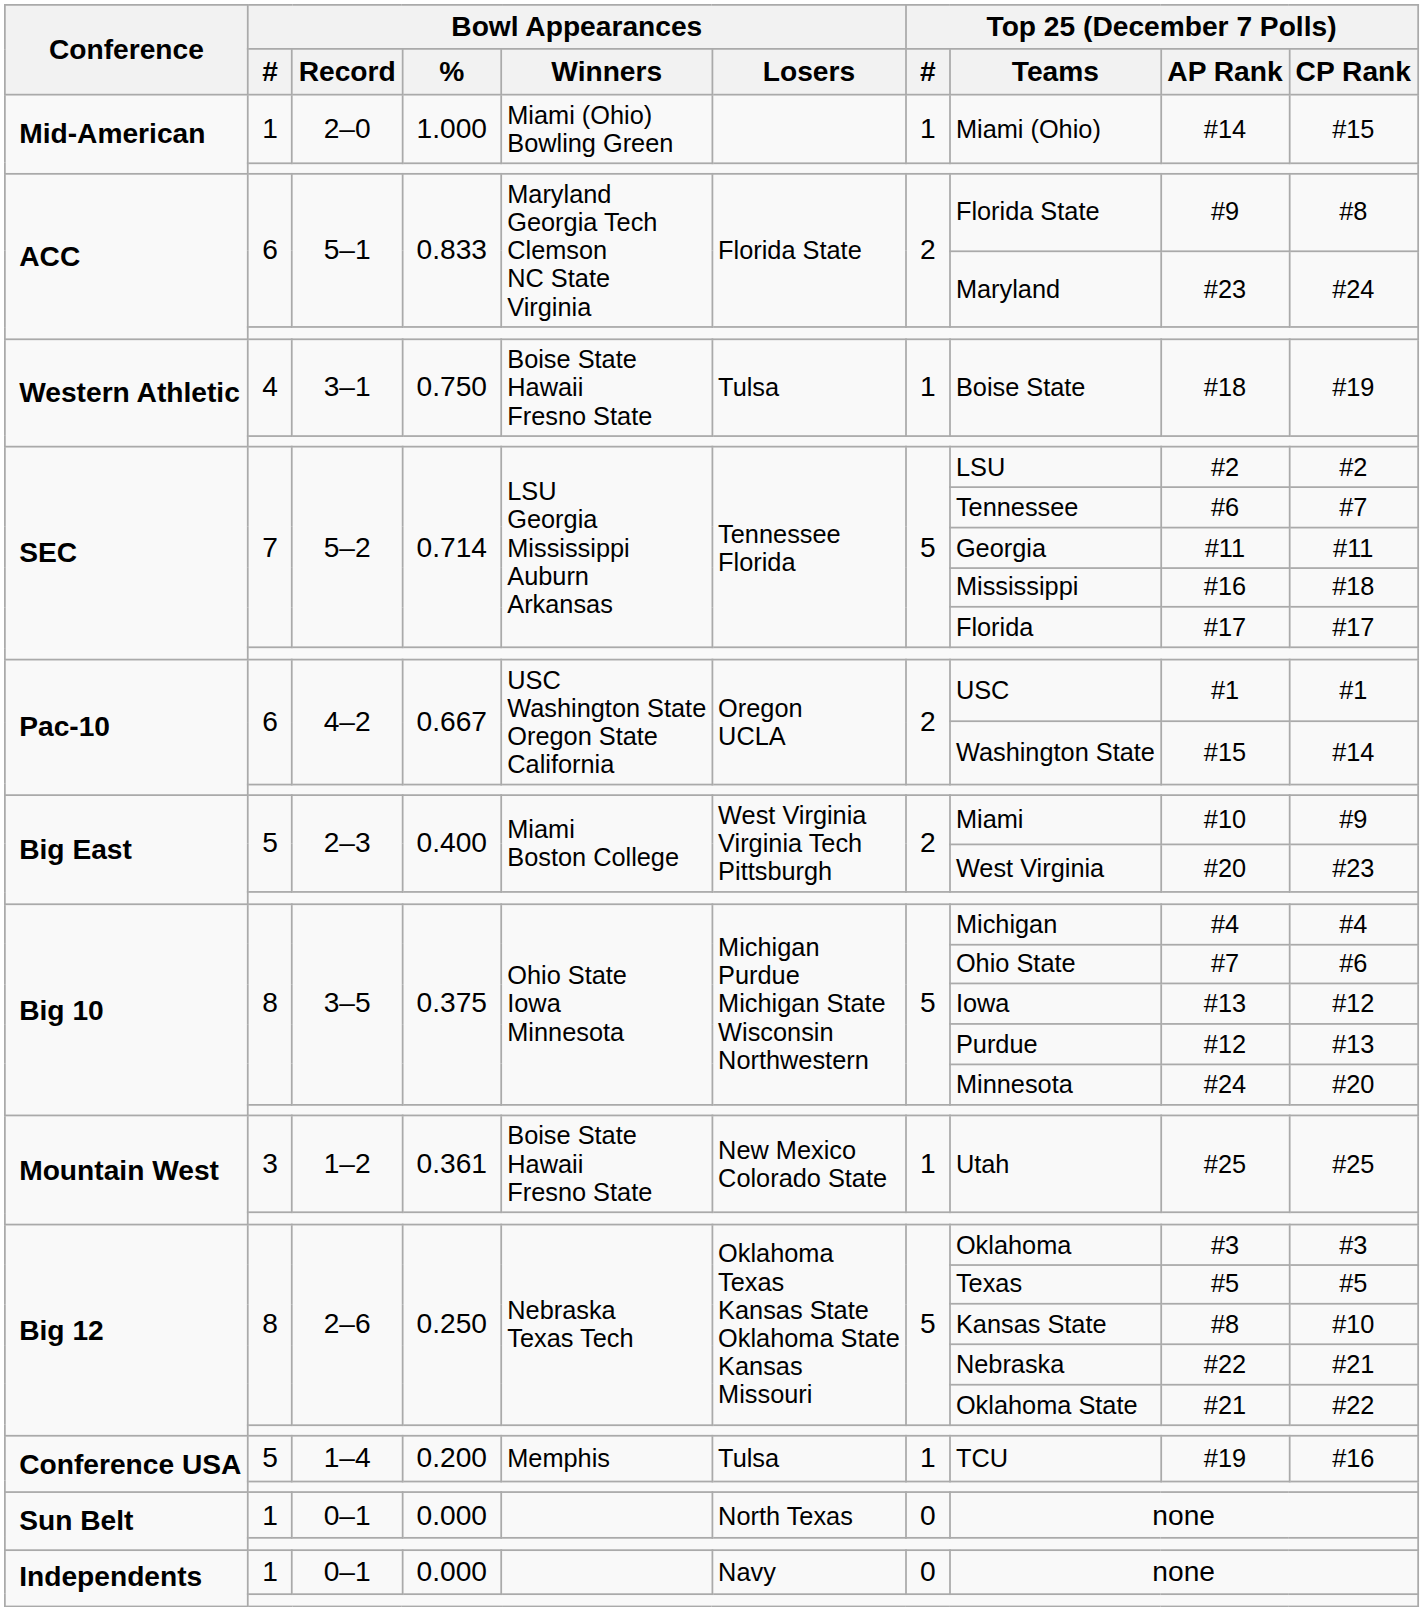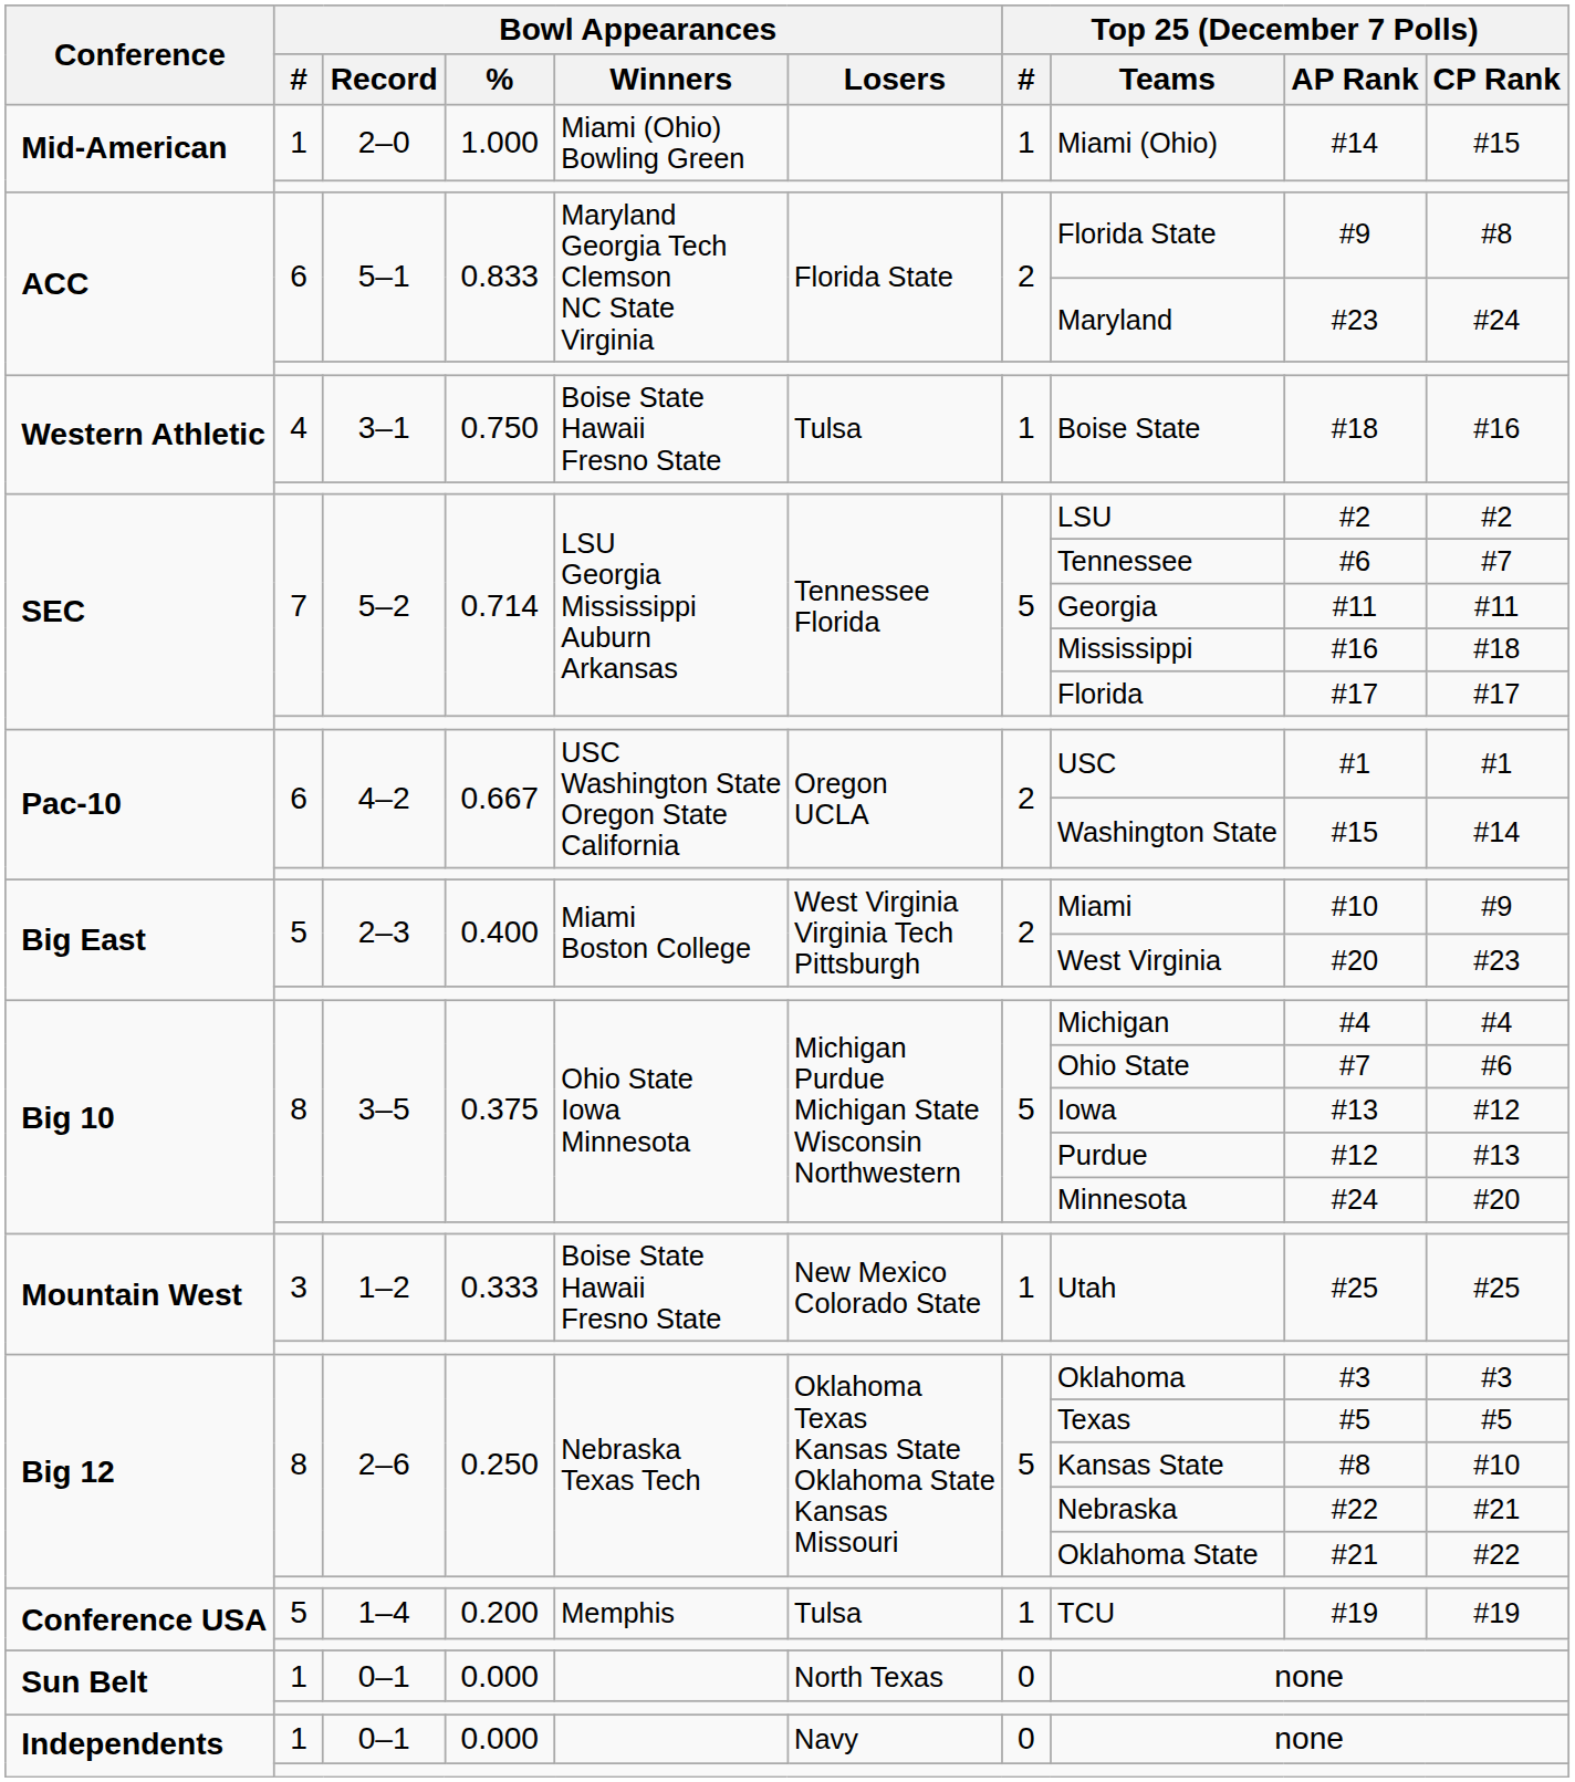 <table class="wikitable">
 <tr>
 <th rowspan="2" style="vertical-align=bottom;">Conference</th>
 <th colspan="5">Bowl Appearances</th>
 <th colspan="4">Top 25 (December 7 Polls)</th>
 </tr>
 <tr>
 <th> # </th>
 <th>Record</th>
 <th>%</th>
 <th>Winners</th>
 <th>Losers</th>
 <th> # </th>
 <th>Teams</th>
 <th>AP Rank</th>
 <th>CP Rank</th>
 </tr>
 <tr>
 <td rowspan="2"> <strong>Mid-American</strong></td>
 <td style="text-align:center;">1</td>
 <td style="text-align:center;">2–0</td>
 <td style="text-align:center;"> 1.000 </td>
 <td style="font-size:90%;">Miami (Ohio)<br>Bowling Green</td>
 <td style="font-size:90%;"></td>
 <td style="text-align:center;">1</td>
 <td style="font-size:90%;">Miami (Ohio)</td>
 <td style="text-align:center; font-size:90%;">#14</td>
 <td style="text-align:center; font-size:90%;">#15</td>
 </tr>
 <tr>
 <td colspan="10" style="font-size:90%;"></td>
 </tr>
 <tr>
 <td rowspan="3"> <strong>ACC</strong></td>
 <td rowspan="2" style="text-align:center;">6</td>
 <td rowspan="2" style="text-align:center;">5–1</td>
 <td rowspan="2" style="text-align:center;"> 0.833 </td>
 <td rowspan="2" style="font-size:90%;">Maryland<br>Georgia Tech<br>Clemson<br>NC State<br>Virginia</td>
 <td rowspan="2" style="font-size:90%;">Florida State</td>
 <td rowspan="2" style="text-align:center;">2</td>
 <td style="font-size:90%;">Florida State</td>
 <td style="text-align:center; font-size:90%;">#9</td>
 <td style="text-align:center; font-size:90%;">#8</td>
 </tr>
 <tr>
 <td style="font-size:90%;">Maryland</td>
 <td style="text-align:center; font-size:90%;">#23</td>
 <td style="text-align:center; font-size:90%;">#24</td>
 </tr>
 <tr>
 <td colspan="10" style="font-size:90%;"></td>
 </tr>
 <tr>
 <td rowspan="2"> <strong>Western Athletic</strong></td>
 <td style="text-align:center;">4</td>
 <td style="text-align:center;">3–1</td>
 <td style="text-align:center;"> 0.750 </td>
 <td style="font-size:90%;">Boise State<br>Hawaii<br>Fresno State</td>
 <td style="font-size:90%;">Tulsa</td>
 <td style="text-align:center;">1</td>
 <td style="font-size:90%;">Boise State</td>
 <td style="text-align:center; font-size:90%;">#18</td>
-<td style="text-align:center; font-size:90%;">#19</td>
+<td style="text-align:center; font-size:90%;">#16</td>
 </tr>
 <tr>
 <td colspan="10" style="font-size:90%;"></td>
 </tr>
 <tr>
 <td rowspan="6"> <strong>SEC</strong></td>
 <td rowspan="5" style="text-align:center;">7</td>
 <td rowspan="5" style="text-align:center;">5–2</td>
 <td rowspan="5" style="text-align:center;"> 0.714 </td>
 <td rowspan="5" style="font-size:90%;">LSU<br>Georgia<br>Mississippi<br>Auburn<br>Arkansas</td>
 <td rowspan="5" style="font-size:90%;">Tennessee<br>Florida</td>
 <td rowspan="5" style="text-align:center;">5</td>
 <td style="font-size:90%;">LSU</td>
 <td style="text-align:center; font-size:90%;">#2</td>
 <td style="text-align:center; font-size:90%;">#2</td>
 </tr>
 <tr>
 <td style="font-size:90%;">Tennessee</td>
 <td style="text-align:center; font-size:90%;">#6</td>
 <td style="text-align:center; font-size:90%;">#7</td>
 </tr>
 <tr>
 <td style="font-size:90%;">Georgia</td>
 <td style="text-align:center; font-size:90%;">#11</td>
 <td style="text-align:center; font-size:90%;">#11</td>
 </tr>
 <tr>
 <td style="font-size:90%;">Mississippi</td>
 <td style="text-align:center; font-size:90%;">#16</td>
 <td style="text-align:center; font-size:90%;">#18</td>
 </tr>
 <tr>
 <td style="font-size:90%;">Florida</td>
 <td style="text-align:center; font-size:90%;">#17</td>
 <td style="text-align:center; font-size:90%;">#17</td>
 </tr>
 <tr>
 <td colspan="10" style="font-size:90%;"></td>
 </tr>
 <tr>
 <td rowspan="3"> <strong>Pac-10</strong></td>
 <td rowspan="2" style="text-align:center;">6</td>
 <td rowspan="2" style="text-align:center;">4–2</td>
 <td rowspan="2" style="text-align:center;"> 0.667 </td>
 <td rowspan="2" style="font-size:90%;">USC<br>Washington State<br>Oregon State<br>California</td>
 <td rowspan="2" style="font-size:90%;">Oregon<br>UCLA</td>
 <td rowspan="2" style="text-align:center;">2</td>
 <td style="font-size:90%;">USC</td>
 <td style="text-align:center; font-size:90%;">#1</td>
 <td style="text-align:center; font-size:90%;">#1</td>
 </tr>
 <tr>
 <td style="font-size:90%;">Washington State</td>
 <td style="text-align:center; font-size:90%;">#15</td>
 <td style="text-align:center; font-size:90%;">#14</td>
 </tr>
 <tr>
 <td colspan="10" style="font-size:90%;"></td>
 </tr>
 <tr>
 <td rowspan="3"> <strong>Big East</strong></td>
 <td rowspan="2" style="text-align:center;">5</td>
 <td rowspan="2" style="text-align:center;">2–3</td>
 <td rowspan="2" style="text-align:center;"> 0.400 </td>
 <td rowspan="2" style="font-size:90%;">Miami<br>Boston College</td>
 <td rowspan="2" style="font-size:90%;">West Virginia<br>Virginia Tech<br>Pittsburgh</td>
 <td rowspan="2" style="text-align:center;">2</td>
 <td style="font-size:90%;">Miami</td>
 <td style="text-align:center; font-size:90%;">#10</td>
 <td style="text-align:center; font-size:90%;">#9</td>
 </tr>
 <tr>
 <td style="font-size:90%;">West Virginia</td>
 <td style="text-align:center; font-size:90%;">#20</td>
 <td style="text-align:center; font-size:90%;">#23</td>
 </tr>
 <tr>
 <td colspan="10" style="font-size:90%;"></td>
 </tr>
 <tr>
 <td rowspan="6"> <strong>Big 10</strong></td>
 <td rowspan="5" style="text-align:center;">8</td>
 <td rowspan="5" style="text-align:center;">3–5</td>
 <td rowspan="5" style="text-align:center;"> 0.375 </td>
 <td rowspan="5" style="font-size:90%;">Ohio State<br>Iowa<br>Minnesota</td>
 <td rowspan="5" style="font-size:90%;">Michigan<br>Purdue<br>Michigan State<br>Wisconsin<br>Northwestern</td>
 <td rowspan="5" style="text-align:center;">5</td>
 <td style="font-size:90%;">Michigan</td>
 <td style="text-align:center; font-size:90%;">#4</td>
 <td style="text-align:center; font-size:90%;">#4</td>
 </tr>
 <tr>
 <td style="font-size:90%;">Ohio State</td>
 <td style="text-align:center; font-size:90%;">#7</td>
 <td style="text-align:center; font-size:90%;">#6</td>
 </tr>
 <tr>
 <td style="font-size:90%;">Iowa</td>
 <td style="text-align:center; font-size:90%;">#13</td>
 <td style="text-align:center; font-size:90%;">#12</td>
 </tr>
 <tr>
 <td style="font-size:90%;">Purdue</td>
 <td style="text-align:center; font-size:90%;">#12</td>
 <td style="text-align:center; font-size:90%;">#13</td>
 </tr>
 <tr>
 <td style="font-size:90%;">Minnesota</td>
 <td style="text-align:center; font-size:90%;">#24</td>
 <td style="text-align:center; font-size:90%;">#20</td>
 </tr>
 <tr>
 <td colspan="10" style="font-size:90%;"></td>
 </tr>
 <tr>
 <td rowspan="2"> <strong>Mountain West</strong></td>
 <td style="text-align:center;">3</td>
 <td style="text-align:center;">1–2</td>
-<td style="text-align:center;"> 0.361 </td>
+<td style="text-align:center;"> 0.333 </td>
 <td style="font-size:90%;">Boise State<br>Hawaii<br>Fresno State</td>
 <td style="font-size:90%;">New Mexico<br>Colorado State</td>
 <td style="text-align:center;">1</td>
 <td style="font-size:90%;">Utah</td>
 <td style="text-align:center; font-size:90%;">#25</td>
 <td style="text-align:center; font-size:90%;">#25</td>
 </tr>
 <tr>
 <td colspan="10" style="font-size:90%;"></td>
 </tr>
 <tr>
 <td rowspan="6"> <strong>Big 12</strong></td>
 <td rowspan="5" style="text-align:center;">8</td>
 <td rowspan="5" style="text-align:center;">2–6</td>
 <td rowspan="5" style="text-align:center;"> 0.250 </td>
 <td rowspan="5" style="font-size:90%;">Nebraska<br>Texas Tech</td>
 <td rowspan="5" style="font-size:90%;">Oklahoma<br>Texas<br>Kansas State<br>Oklahoma State<br>Kansas<br>Missouri</td>
 <td rowspan="5" style="text-align:center;">5</td>
 <td style="font-size:90%;">Oklahoma</td>
 <td style="text-align:center; font-size:90%;">#3</td>
 <td style="text-align:center; font-size:90%;">#3</td>
 </tr>
 <tr>
 <td style="font-size:90%;">Texas</td>
 <td style="text-align:center; font-size:90%;">#5</td>
 <td style="text-align:center; font-size:90%;">#5</td>
 </tr>
 <tr>
 <td style="font-size:90%;">Kansas State</td>
 <td style="text-align:center; font-size:90%;">#8</td>
 <td style="text-align:center; font-size:90%;">#10</td>
 </tr>
 <tr>
 <td style="font-size:90%;">Nebraska</td>
 <td style="text-align:center; font-size:90%;">#22</td>
 <td style="text-align:center; font-size:90%;">#21</td>
 </tr>
 <tr>
 <td style="font-size:90%;">Oklahoma State</td>
 <td style="text-align:center; font-size:90%;">#21</td>
 <td style="text-align:center; font-size:90%;">#22</td>
 </tr>
 <tr>
 <td colspan="10" style="font-size:90%;"></td>
 </tr>
 <tr>
 <td rowspan="2"> <strong>Conference USA</strong></td>
 <td style="text-align:center;">5</td>
 <td style="text-align:center;">1–4</td>
 <td style="text-align:center;"> 0.200 </td>
 <td style="font-size:90%;">Memphis</td>
 <td style="font-size:90%;">Tulsa</td>
 <td style="text-align:center;">1</td>
 <td style="font-size:90%;">TCU</td>
 <td style="text-align:center; font-size:90%;">#19</td>
-<td style="text-align:center; font-size:90%;">#16</td>
+<td style="text-align:center; font-size:90%;">#19</td>
 </tr>
 <tr>
 <td colspan="10" style="font-size:90%;"></td>
 </tr>
 <tr>
 <td rowspan="2"> <strong>Sun Belt</strong></td>
 <td style="text-align:center;">1</td>
 <td style="text-align:center;">0–1</td>
 <td style="text-align:center;"> 0.000 </td>
 <td style="font-size:90%;"></td>
 <td style="font-size:90%;">North Texas</td>
 <td style="text-align:center;">0</td>
 <td colspan="4" style="text-align:center;">none</td>
 </tr>
 <tr>
 <td colspan="10" style="font-size:90%;"></td>
 </tr>
 <tr>
 <td rowspan="2"> <strong>Independents</strong></td>
 <td style="text-align:center;">1</td>
 <td style="text-align:center;">0–1</td>
 <td style="text-align:center;"> 0.000 </td>
 <td style="font-size:90%;"></td>
 <td style="font-size:90%;">Navy</td>
 <td style="text-align:center;">0</td>
 <td colspan="4" style="text-align:center;">none</td>
 </tr>
 <tr>
 <td colspan="10" style="font-size:90%;"></td>
 </tr>
 </table>
